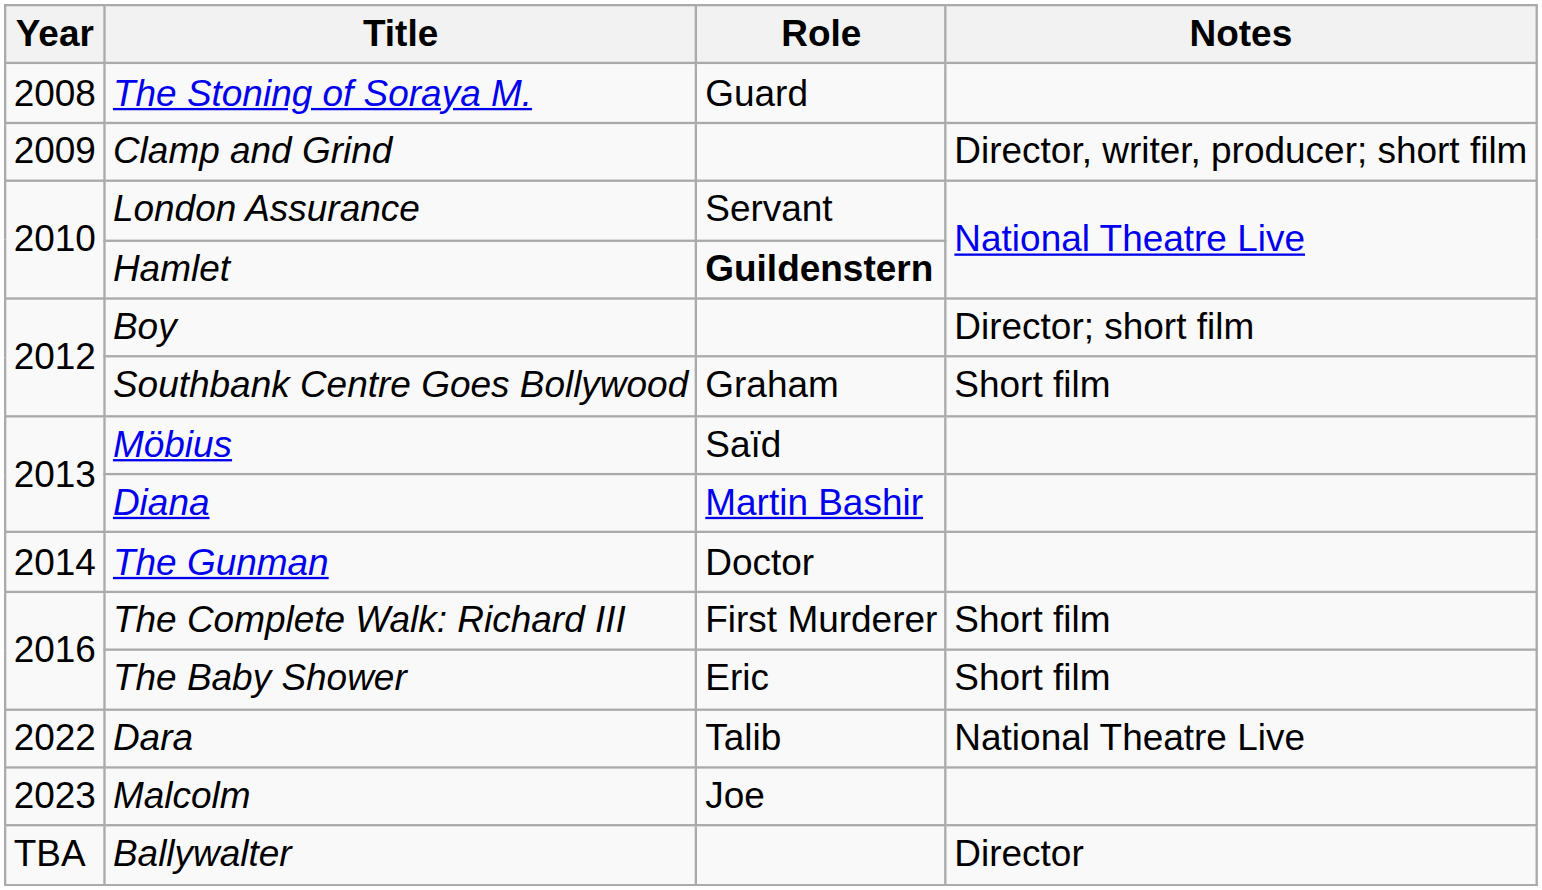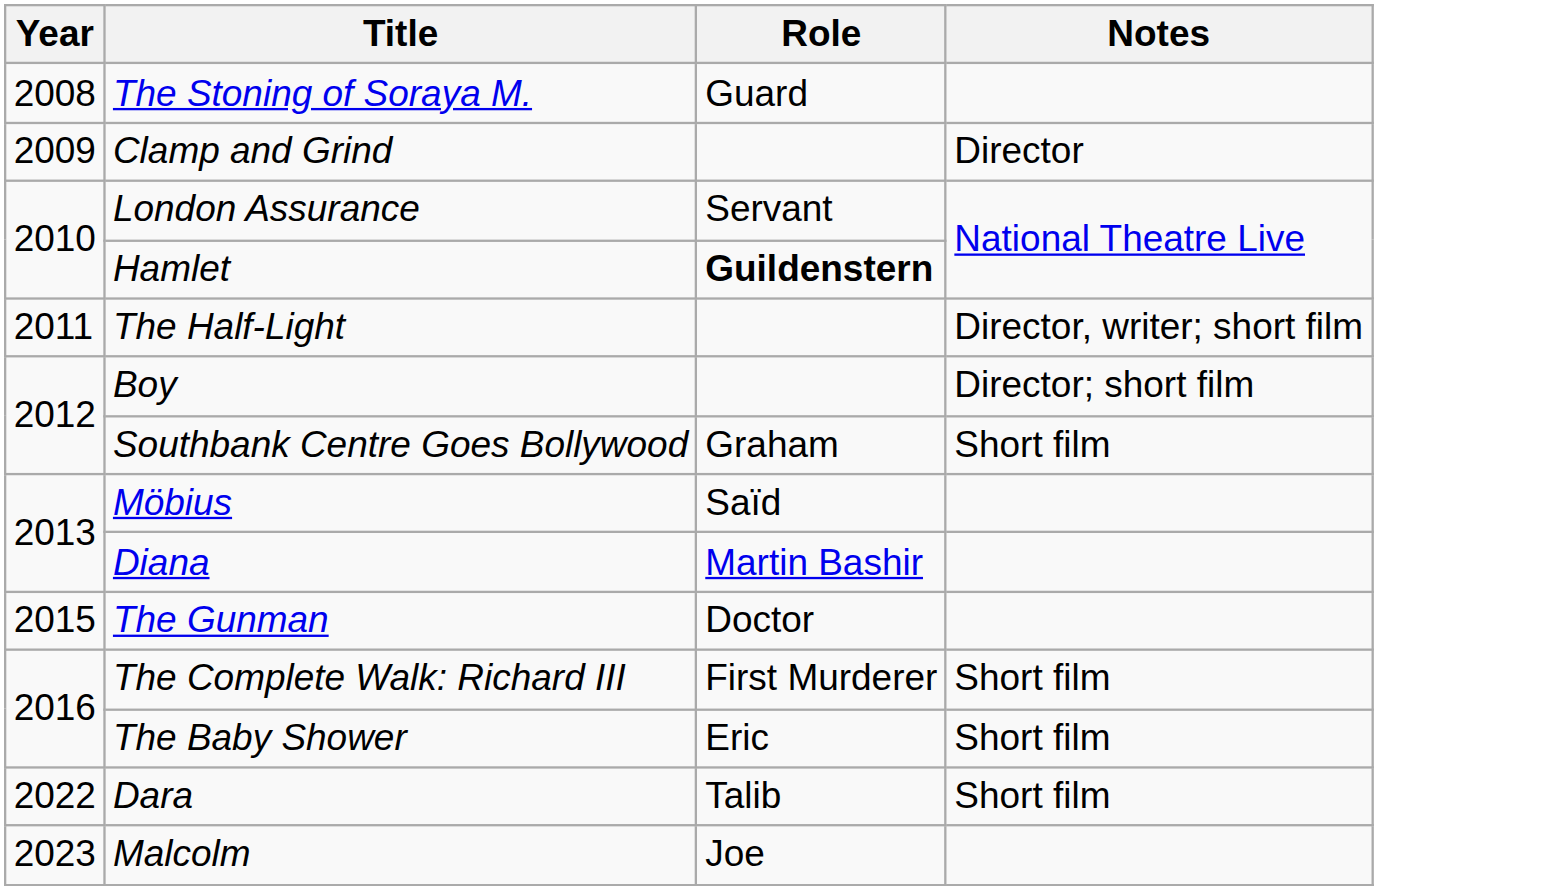 <table class="wikitable sortable">
 <tr>
 <th>Year</th>
 <th>Title</th>
 <th>Role</th>
 <th class="unsortable">Notes</th>
 </tr>
 <tr>
 <td>2008</td>
 <td><em><a href='#'>The Stoning of Soraya M.</a></em></td>
 <td>Guard</td>
 <td></td>
 </tr>
 <tr>
 <td>2009</td>
 <td><em>Clamp and Grind</em></td>
 <td></td>
-<td>Director, writer, producer; short film</td>
+<td>Director</td>
 </tr>
 <tr>
 <td rowspan="2">2010</td>
 <td><em>London Assurance</em></td>
 <td>Servant</td>
 <td rowspan="2"><a href='#'>National Theatre Live</a></td>
 </tr>
 <tr>
 <td><em>Hamlet</em></td>
 <td><strong>Guildenstern</strong></td>
+</tr>
+<tr>
+<td>2011</td>
+<td><em>The Half-Light</em></td>
+<td></td>
+<td>Director, writer; short film</td>
 </tr>
 <tr>
 <td rowspan="2">2012</td>
 <td><em>Boy</em></td>
 <td></td>
 <td>Director; short film</td>
 </tr>
 <tr>
 <td><em>Southbank Centre Goes Bollywood</em></td>
 <td>Graham</td>
 <td>Short film</td>
 </tr>
 <tr>
 <td rowspan="2">2013</td>
 <td><em><a href='#'>Möbius</a></em></td>
 <td>Saïd</td>
 <td></td>
 </tr>
 <tr>
 <td><em><a href='#'>Diana</a></em></td>
 <td><a href='#'>Martin Bashir</a></td>
 <td></td>
 </tr>
 <tr>
-<td>2014</td>
+<td>2015</td>
 <td><em><a href='#'>The Gunman</a></em></td>
 <td>Doctor</td>
 <td></td>
 </tr>
 <tr>
 <td rowspan="2">2016</td>
 <td><em>The Complete Walk: Richard III</em></td>
 <td>First Murderer</td>
 <td>Short film</td>
 </tr>
 <tr>
 <td><em>The Baby Shower</em></td>
 <td>Eric</td>
 <td>Short film</td>
 </tr>
 <tr>
 <td>2022</td>
 <td><em>Dara</em></td>
 <td>Talib</td>
-<td>National Theatre Live</td>
+<td>Short film</td>
 </tr>
 <tr>
 <td>2023</td>
 <td><em>Malcolm</em></td>
 <td>Joe</td>
 <td></td>
 </tr>
 <tr>
-<td>TBA</td>
-<td><em>Ballywalter</em></td>
-<td></td>
-<td>Director</td>
-</tr>
-<tr>
 </tr>
 </table>
